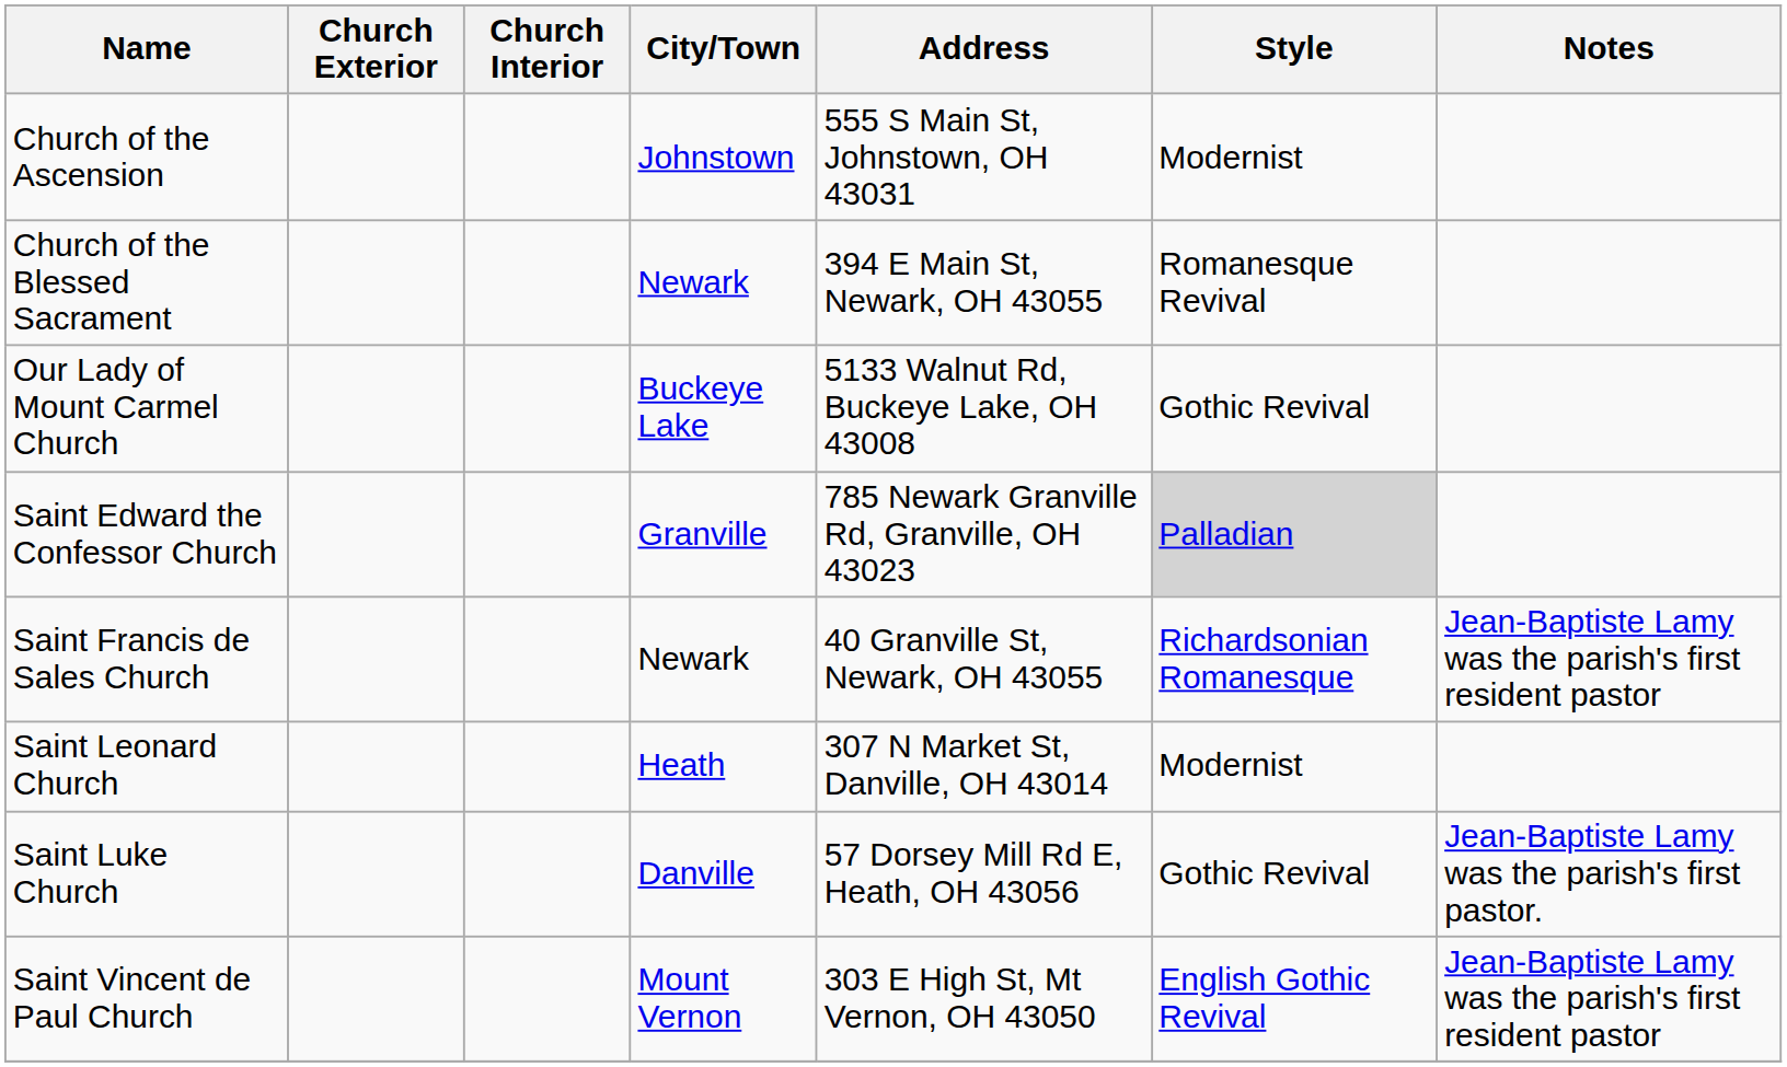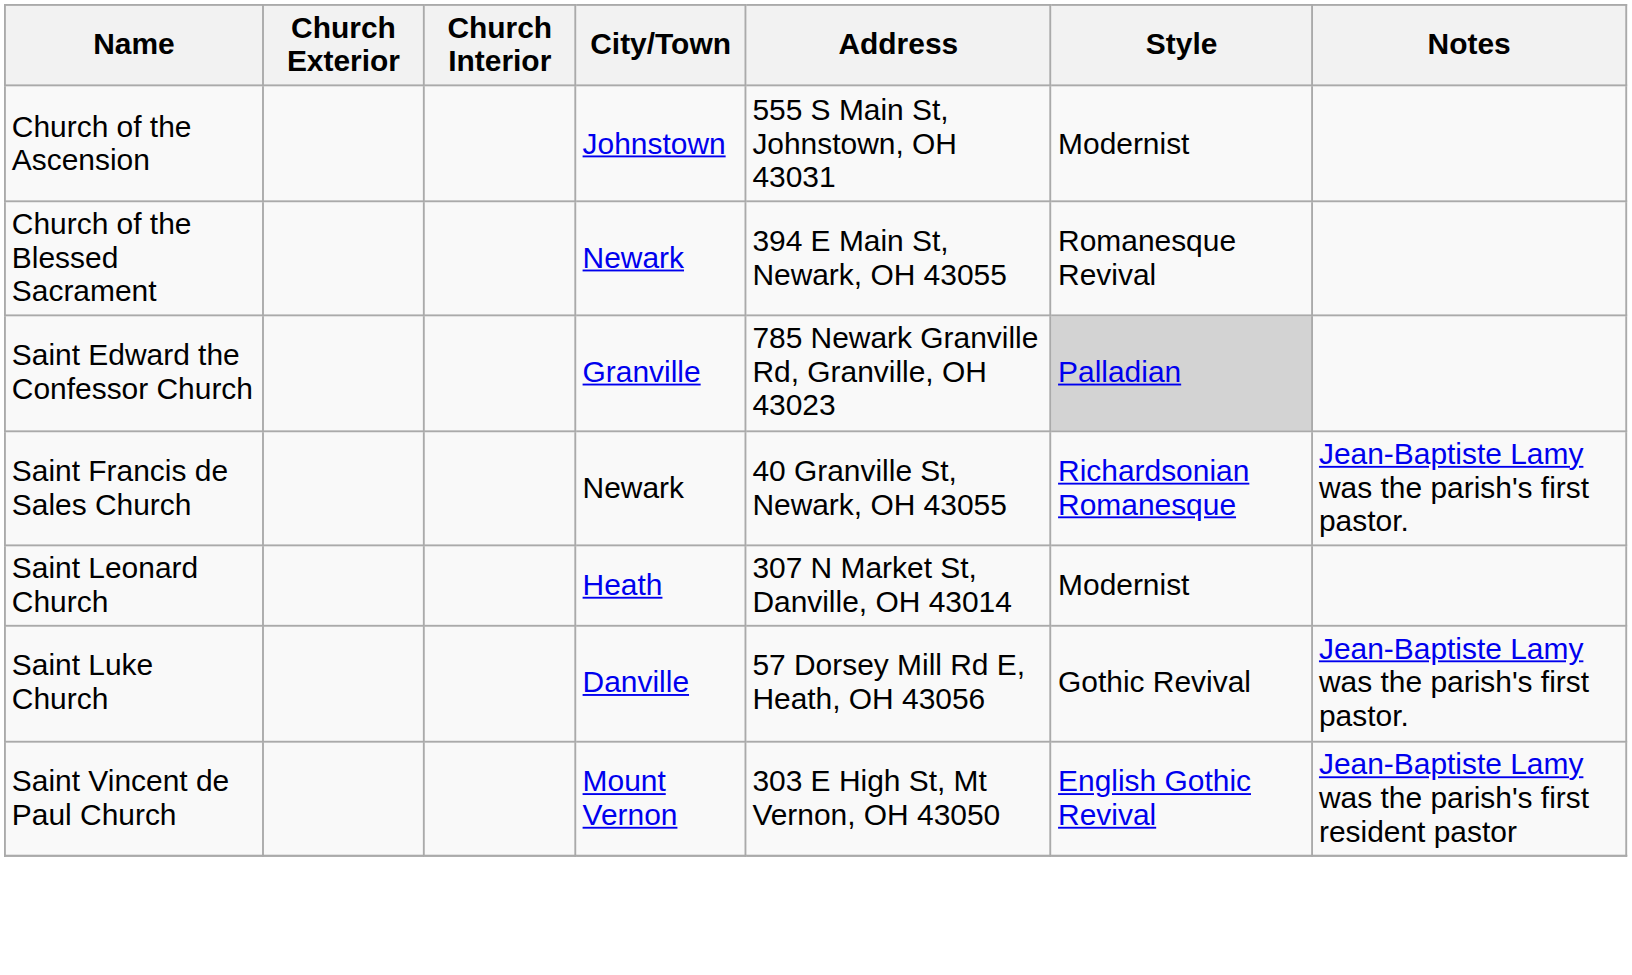 <table class="wikitable sortable">
 <tr>
 <th style="background:light gray; color:black">Name</th>
 <th class="unsortable" style="background:light gray; color:black">Church Exterior</th>
 <th class="unsortable" style="background:light gray; color:black">Church Interior</th>
 <th style="background:light gray; color:black">City/Town</th>
 <th class="unsortable" style="background:light gray; color:black">Address</th>
 <th style="background:light gray; color:black">Style</th>
 <th class="unsortable" style="background:light gray; color:black">Notes</th>
 </tr>
 <tr>
 <td>Church of the Ascension</td>
 <td></td>
 <td></td>
 <td><a href='#'>Johnstown</a></td>
 <td>555 S Main St, Johnstown, OH 43031</td>
 <td>Modernist</td>
 <td></td>
 </tr>
 <tr>
 <td>Church of the Blessed Sacrament</td>
 <td></td>
 <td></td>
 <td><a href='#'>Newark</a></td>
 <td>394 E Main St, Newark, OH 43055</td>
 <td>Romanesque Revival</td>
 <td></td>
 </tr>
 <tr>
-<td>Our Lady of Mount Carmel Church</td>
-<td></td>
-<td></td>
-<td><a href='#'>Buckeye Lake</a></td>
-<td>5133 Walnut Rd, Buckeye Lake, OH 43008</td>
-<td>Gothic Revival</td>
-<td></td>
-</tr>
-<tr>
 <td>Saint Edward the Confessor Church</td>
 <td></td>
 <td></td>
 <td><a href='#'>Granville</a></td>
 <td>785 Newark Granville Rd, Granville, OH 43023</td>
 <td style="background: lightgrey;"><a href='#'>Palladian</a></td>
 <td></td>
 </tr>
 <tr>
 <td>Saint Francis de Sales Church</td>
 <td></td>
 <td></td>
 <td>Newark</td>
 <td>40 Granville St, Newark, OH 43055</td>
 <td><a href='#'>Richardsonian Romanesque</a></td>
-<td><a href='#'>Jean-Baptiste Lamy</a> was the parish's first resident pastor </td>
+<td><a href='#'>Jean-Baptiste Lamy</a> was the parish's first pastor.</td>
 </tr>
 <tr>
 <td>Saint Leonard Church</td>
 <td></td>
 <td></td>
 <td><a href='#'>Heath</a></td>
 <td>307 N Market St, Danville, OH 43014</td>
 <td>Modernist</td>
 <td></td>
 </tr>
 <tr>
 <td>Saint Luke Church</td>
 <td></td>
 <td></td>
 <td><a href='#'>Danville</a></td>
 <td>57 Dorsey Mill Rd E, Heath, OH 43056</td>
 <td>Gothic Revival</td>
 <td><a href='#'>Jean-Baptiste Lamy</a> was the parish's first pastor.</td>
 </tr>
 <tr>
 <td>Saint Vincent de Paul Church</td>
 <td></td>
 <td></td>
 <td><a href='#'>Mount Vernon</a></td>
 <td>303 E High St, Mt Vernon, OH 43050</td>
 <td><a href='#'>English Gothic Revival</a></td>
 <td><a href='#'>Jean-Baptiste Lamy</a> was the parish's first resident pastor </td>
 </tr>
 <tr>
 </tr>
 </table>
